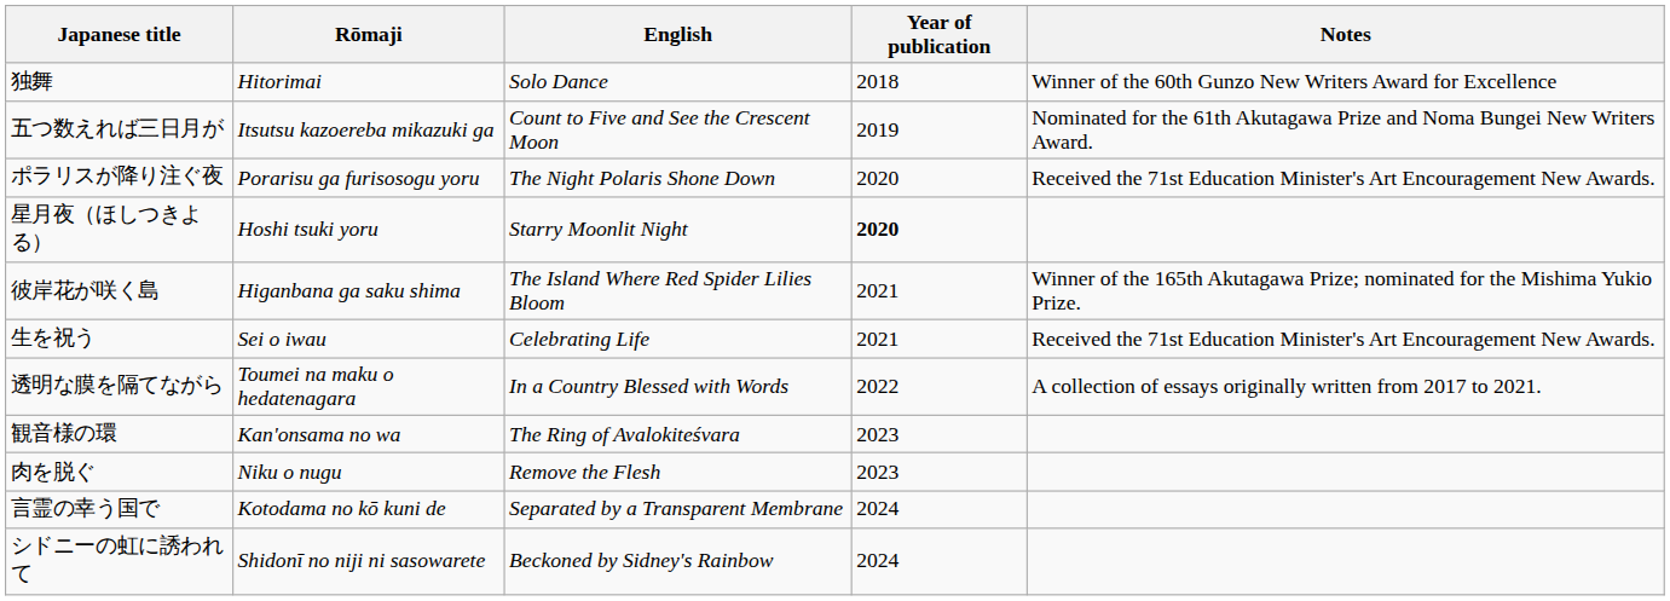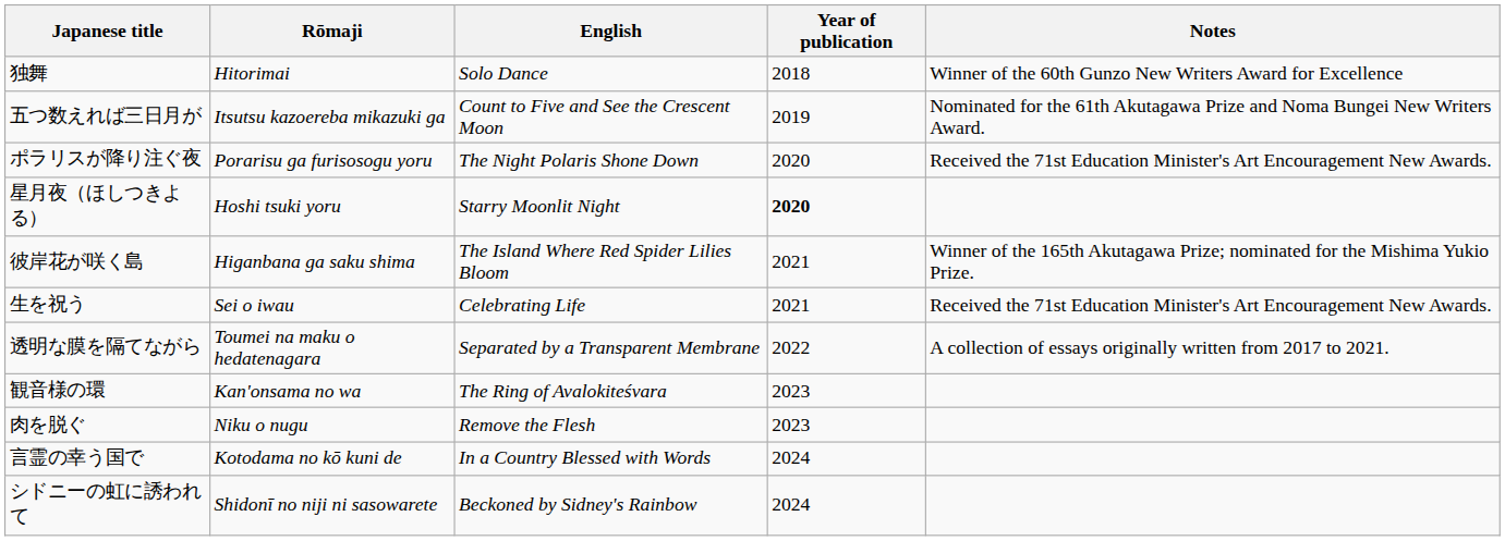 <table class="wikitable">
 <tr>
 <th>Japanese title</th>
 <th>Rōmaji</th>
 <th>English</th>
 <th>Year of publication</th>
 <th>Notes</th>
 </tr>
 <tr>
 <td>独舞</td>
 <td><em>Hitorimai</em></td>
 <td><em>Solo Dance</em></td>
 <td>2018</td>
 <td>Winner of the 60th Gunzo New Writers Award for Excellence</td>
 </tr>
 <tr>
 <td>五つ数えれば三日月が</td>
 <td><em>Itsutsu kazoereba mikazuki ga</em></td>
 <td><em>Count to Five and See the Crescent Moon</em></td>
 <td>2019</td>
 <td>Nominated for the 61th Akutagawa Prize and Noma Bungei New Writers Award.</td>
 </tr>
 <tr>
 <td>ポラリスが降り注ぐ夜</td>
 <td><em>Porarisu ga furisosogu yoru</em></td>
 <td><em>The Night Polaris Shone Down</em></td>
 <td>2020</td>
 <td>Received the 71st Education Minister's Art Encouragement New Awards.</td>
 </tr>
 <tr>
 <td>星月夜（ほしつきよる）</td>
 <td><em>Hoshi tsuki yoru</em></td>
 <td><em>Starry Moonlit Night</em></td>
 <td><strong>2020</strong></td>
 <td></td>
 </tr>
 <tr>
 <td>彼岸花が咲く島</td>
 <td><em>Higanbana ga saku shima</em></td>
 <td><em>The Island Where Red Spider Lilies Bloom</em></td>
 <td>2021</td>
 <td>Winner of the 165th Akutagawa Prize; nominated for the Mishima Yukio Prize.</td>
 </tr>
 <tr>
 <td>生を祝う</td>
 <td><em>Sei o iwau</em></td>
 <td><em>Celebrating Life</em></td>
 <td>2021</td>
 <td>Received the 71st Education Minister's Art Encouragement New Awards.</td>
 </tr>
 <tr>
 <td>透明な膜を隔てながら</td>
 <td><em>Toumei na maku o hedatenagara</em></td>
-<td><em>In a Country Blessed with Words</em></td>
+<td><em>Separated by a Transparent Membrane</em></td>
 <td>2022</td>
 <td>A collection of essays originally written from 2017 to 2021.</td>
 </tr>
 <tr>
 <td>観音様の環</td>
 <td><em>Kan'onsama no wa</em></td>
 <td><em>The Ring of Avalokiteśvara</em></td>
 <td>2023</td>
 <td></td>
 </tr>
 <tr>
 <td>肉を脱ぐ</td>
 <td><em>Niku o nugu</em></td>
 <td><em>Remove the Flesh</em></td>
 <td>2023</td>
 <td></td>
 </tr>
 <tr>
 <td>言霊の幸う国で</td>
 <td><em>Kotodama no kō kuni de</em></td>
-<td><em>Separated by a Transparent Membrane</em></td>
+<td><em>In a Country Blessed with Words</em></td>
 <td>2024</td>
 <td></td>
 </tr>
 <tr>
 <td>シドニーの虹に誘われて</td>
 <td><em>Shidonī no niji ni sasowarete</em></td>
 <td><em>Beckoned by Sidney's Rainbow</em></td>
 <td>2024</td>
 </tr>
 </table>
